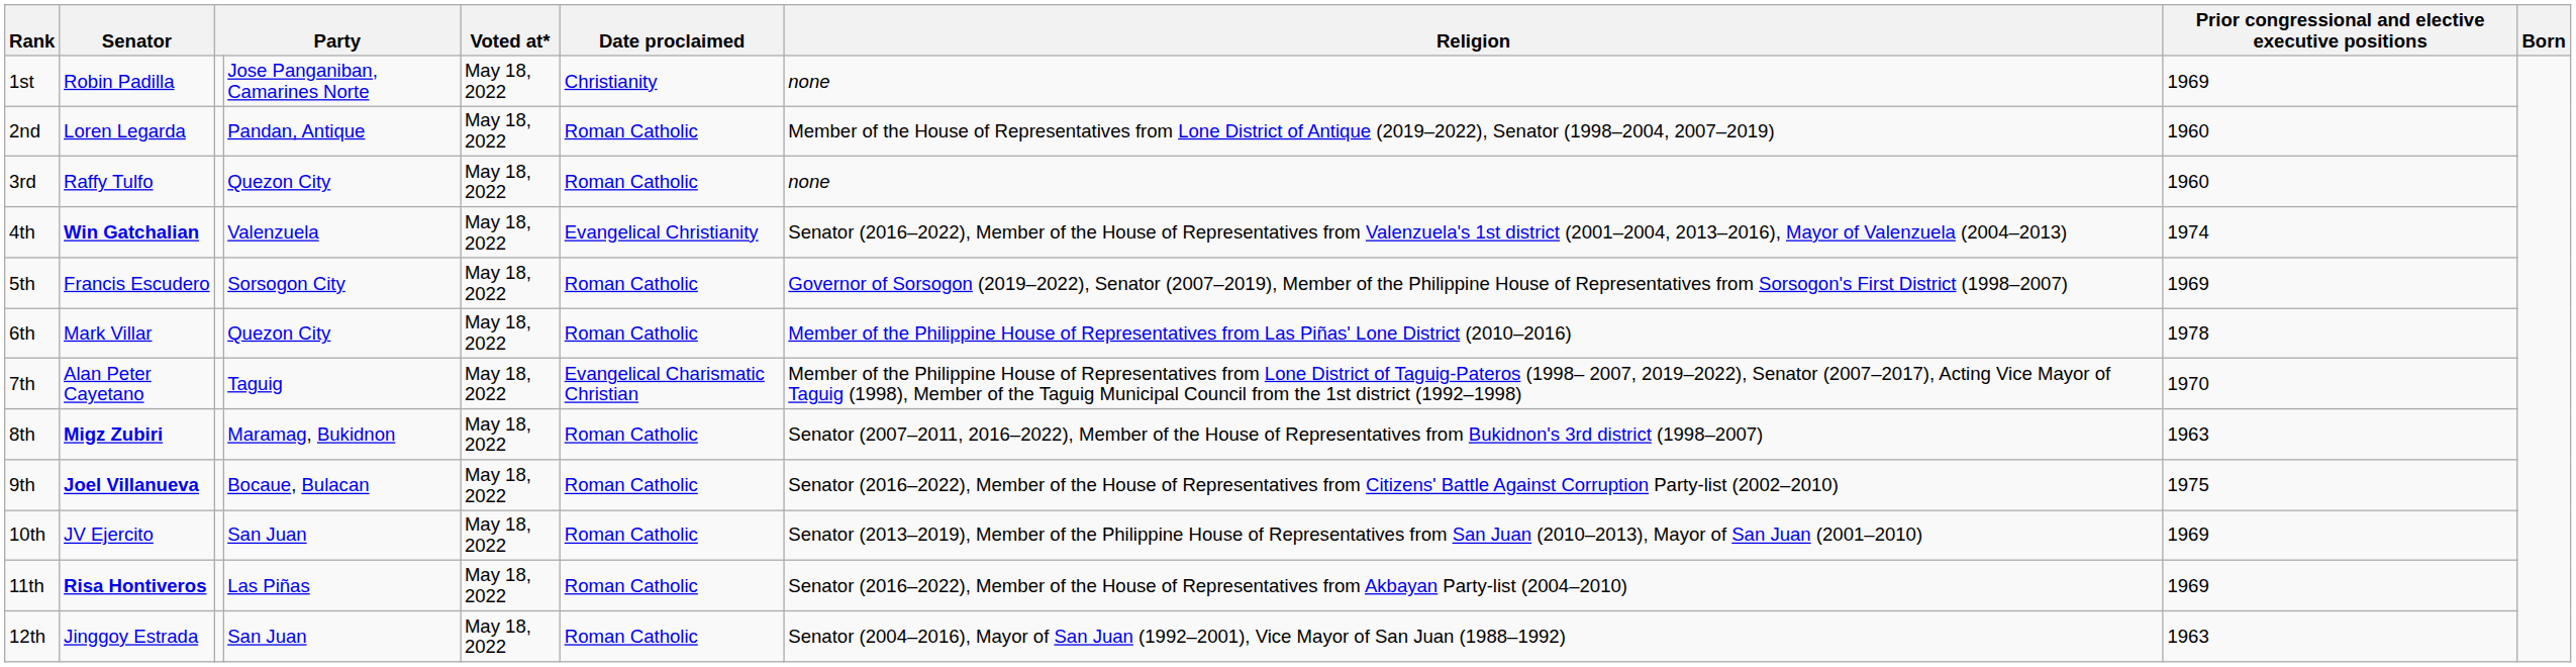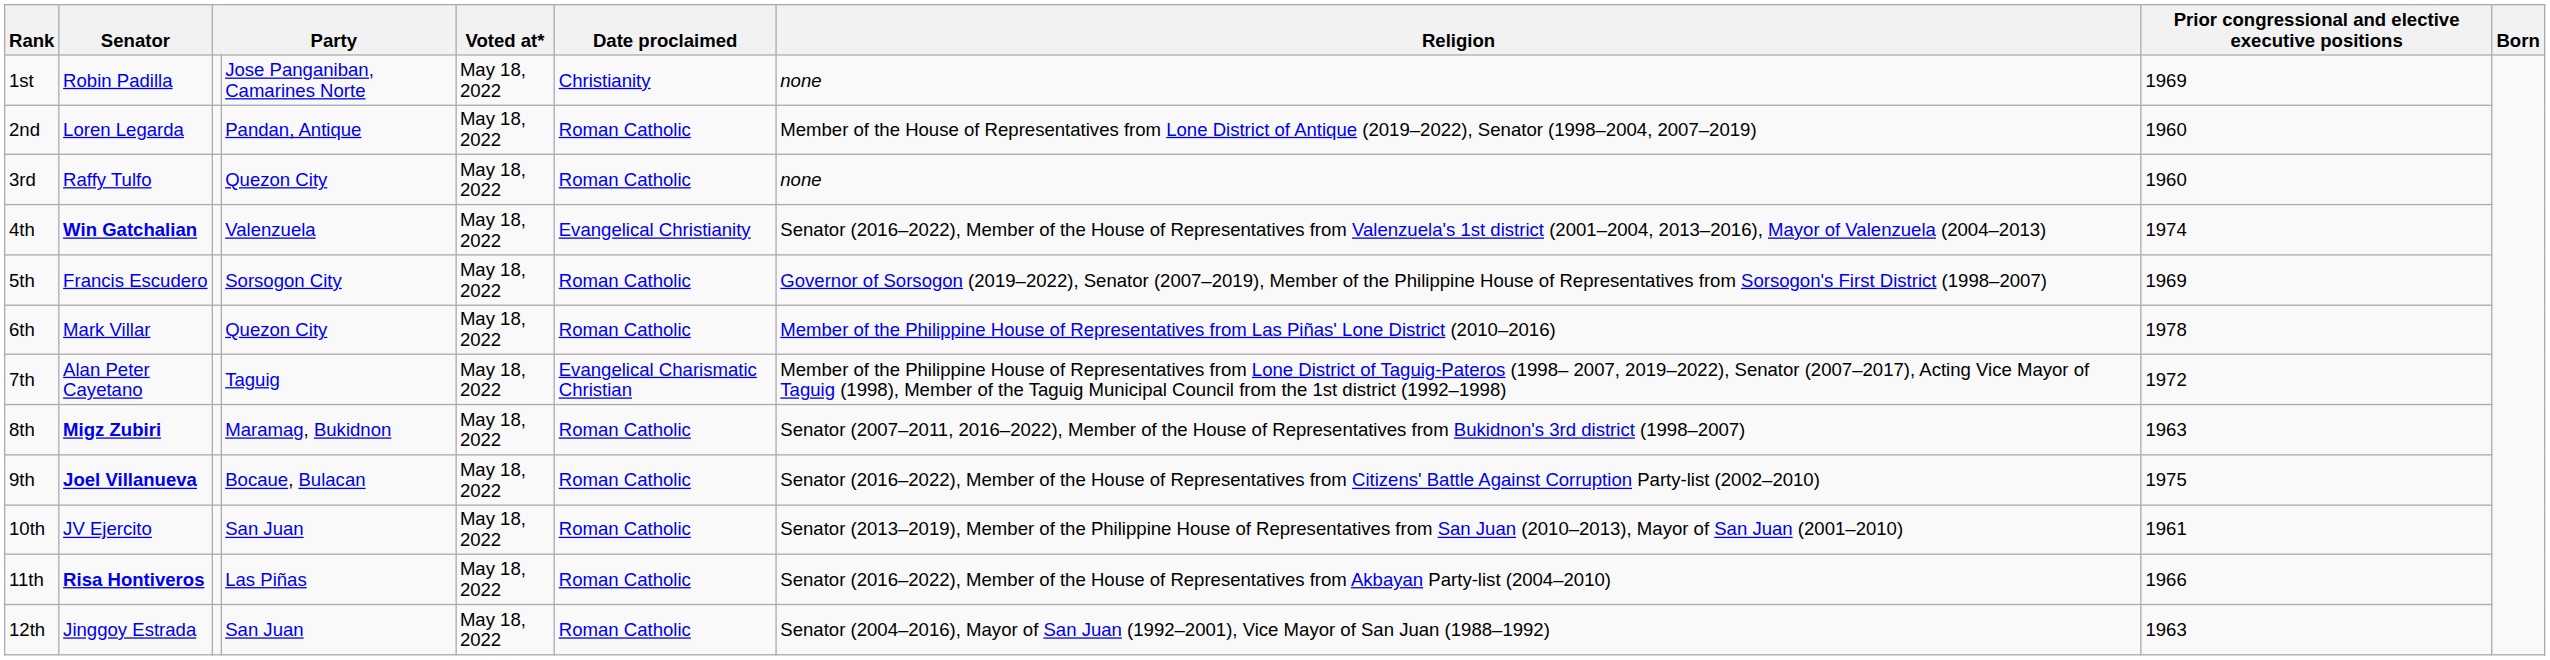 <table class="wikitable" style="text-align:left; font-size:90%">
 <tr valign=bottom>
 <th>Rank</th>
 <th>Senator</th>
 <th colspan=2>Party</th>
 <th>Voted at*</th>
 <th>Date proclaimed</th>
 <th>Religion</th>
 <th>Prior congressional and elective executive positions</th>
 <th>Born</th>
 </tr>
 <tr>
 <td>1st</td>
 <td><a href='#'>Robin Padilla</a></td>
 <td></td>
 <td><a href='#'>Jose Panganiban, Camarines Norte</a></td>
 <td>May 18, 2022</td>
 <td><a href='#'>Christianity</a></td>
 <td><em>none</em></td>
 <td>1969</td>
 </tr>
 <tr>
 <td>2nd</td>
 <td><a href='#'>Loren Legarda</a></td>
 <td></td>
 <td><a href='#'>Pandan, Antique</a></td>
 <td>May 18, 2022</td>
 <td><a href='#'>Roman Catholic</a></td>
 <td>Member of the House of Representatives from <a href='#'>Lone District of Antique</a> (2019–2022), Senator (1998–2004, 2007–2019)</td>
 <td>1960</td>
 </tr>
 <tr>
 <td>3rd</td>
 <td><a href='#'>Raffy Tulfo</a></td>
 <td></td>
 <td><a href='#'>Quezon City</a></td>
 <td>May 18, 2022</td>
 <td><a href='#'>Roman Catholic</a></td>
 <td><em>none</em></td>
 <td>1960</td>
 </tr>
 <tr>
 <td>4th</td>
 <td><strong><a href='#'>Win Gatchalian</a></strong></td>
 <td></td>
 <td><a href='#'>Valenzuela</a></td>
 <td>May 18, 2022</td>
 <td><a href='#'>Evangelical Christianity</a></td>
 <td>Senator (2016–2022), Member of the House of Representatives from <a href='#'>Valenzuela's 1st district</a> (2001–2004, 2013–2016), <a href='#'>Mayor of Valenzuela</a> (2004–2013)</td>
 <td>1974</td>
 </tr>
 <tr>
 <td>5th</td>
 <td><a href='#'>Francis Escudero</a></td>
 <td></td>
 <td><a href='#'>Sorsogon City</a></td>
 <td>May 18, 2022</td>
 <td><a href='#'>Roman Catholic</a></td>
 <td><a href='#'>Governor of Sorsogon</a> (2019–2022), Senator (2007–2019), Member of the Philippine House of Representatives from <a href='#'>Sorsogon's First District</a> (1998–2007)</td>
 <td>1969</td>
 </tr>
 <tr>
 <td>6th</td>
 <td><a href='#'>Mark Villar</a></td>
 <td></td>
 <td><a href='#'>Quezon City</a></td>
 <td>May 18, 2022</td>
 <td><a href='#'>Roman Catholic</a></td>
 <td><a href='#'>Member of the Philippine House of Representatives from Las Piñas' Lone District</a> (2010–2016)</td>
 <td>1978</td>
 </tr>
 <tr>
 <td>7th</td>
 <td><a href='#'>Alan Peter Cayetano</a></td>
 <td></td>
 <td><a href='#'>Taguig</a></td>
 <td>May 18, 2022</td>
 <td><a href='#'>Evangelical Charismatic Christian</a></td>
 <td>Member of the Philippine House of Representatives from <a href='#'>Lone District of Taguig-Pateros</a> (1998– 2007, 2019–2022), Senator (2007–2017), Acting Vice Mayor of <a href='#'>Taguig</a> (1998), Member of the Taguig Municipal Council from the 1st district (1992–1998)</td>
-<td>1970</td>
+<td>1972</td>
 </tr>
 <tr>
 <td>8th</td>
 <td><strong><a href='#'>Migz Zubiri</a></strong></td>
 <td></td>
 <td><a href='#'>Maramag</a>, <a href='#'>Bukidnon</a></td>
 <td>May 18, 2022</td>
 <td><a href='#'>Roman Catholic</a></td>
 <td>Senator (2007–2011, 2016–2022), Member of the House of Representatives from <a href='#'>Bukidnon's 3rd district</a> (1998–2007)</td>
 <td>1963</td>
 </tr>
 <tr>
 <td>9th</td>
 <td><strong><a href='#'>Joel Villanueva</a></strong></td>
 <td></td>
 <td><a href='#'>Bocaue</a>, <a href='#'>Bulacan</a></td>
 <td>May 18, 2022</td>
 <td><a href='#'>Roman Catholic</a></td>
 <td>Senator (2016–2022), Member of the House of Representatives from <a href='#'>Citizens' Battle Against Corruption</a> Party-list (2002–2010)</td>
 <td>1975</td>
 </tr>
 <tr>
 <td>10th</td>
 <td><a href='#'>JV Ejercito</a></td>
 <td></td>
 <td><a href='#'>San Juan</a></td>
 <td>May 18, 2022</td>
 <td><a href='#'>Roman Catholic</a></td>
 <td>Senator (2013–2019), Member of the Philippine House of Representatives from <a href='#'>San Juan</a> (2010–2013), Mayor of <a href='#'>San Juan</a> (2001–2010)</td>
-<td>1969</td>
+<td>1961</td>
 </tr>
 <tr>
 <td>11th</td>
 <td><strong><a href='#'>Risa Hontiveros</a></strong></td>
 <td></td>
 <td><a href='#'>Las Piñas</a></td>
 <td>May 18, 2022</td>
 <td><a href='#'>Roman Catholic</a></td>
 <td>Senator (2016–2022), Member of the House of Representatives from <a href='#'>Akbayan</a> Party-list (2004–2010)</td>
-<td>1969</td>
+<td>1966</td>
 </tr>
 <tr>
 <td>12th</td>
 <td><a href='#'>Jinggoy Estrada</a></td>
 <td></td>
 <td><a href='#'>San Juan</a></td>
 <td>May 18, 2022</td>
 <td><a href='#'>Roman Catholic</a></td>
 <td>Senator (2004–2016), Mayor of <a href='#'>San Juan</a> (1992–2001), Vice Mayor of San Juan (1988–1992)</td>
 <td>1963</td>
 </tr>
 </table>
